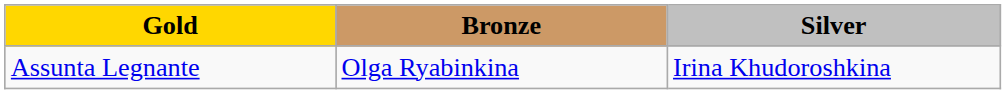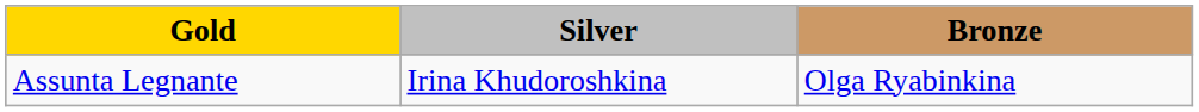 <table class="wikitable" style="text-align:left">
 <tr align="center">
 <td width=200 bgcolor=gold><strong>Gold</strong></td>
+<td width=200 bgcolor=silver><strong>Silver</strong></td>
 <td width=200 bgcolor=CC9966><strong>Bronze</strong></td>
-<td width=200 bgcolor=silver><strong>Silver</strong></td>
 </tr>
 <tr>
 <td><a href='#'>Assunta Legnante</a><br><em></em></td>
+<td><a href='#'>Irina Khudoroshkina</a><br><em></em></td>
 <td><a href='#'>Olga Ryabinkina</a><br><em></em></td>
-<td><a href='#'>Irina Khudoroshkina</a><br><em></em></td>
 </tr>
 </table>
